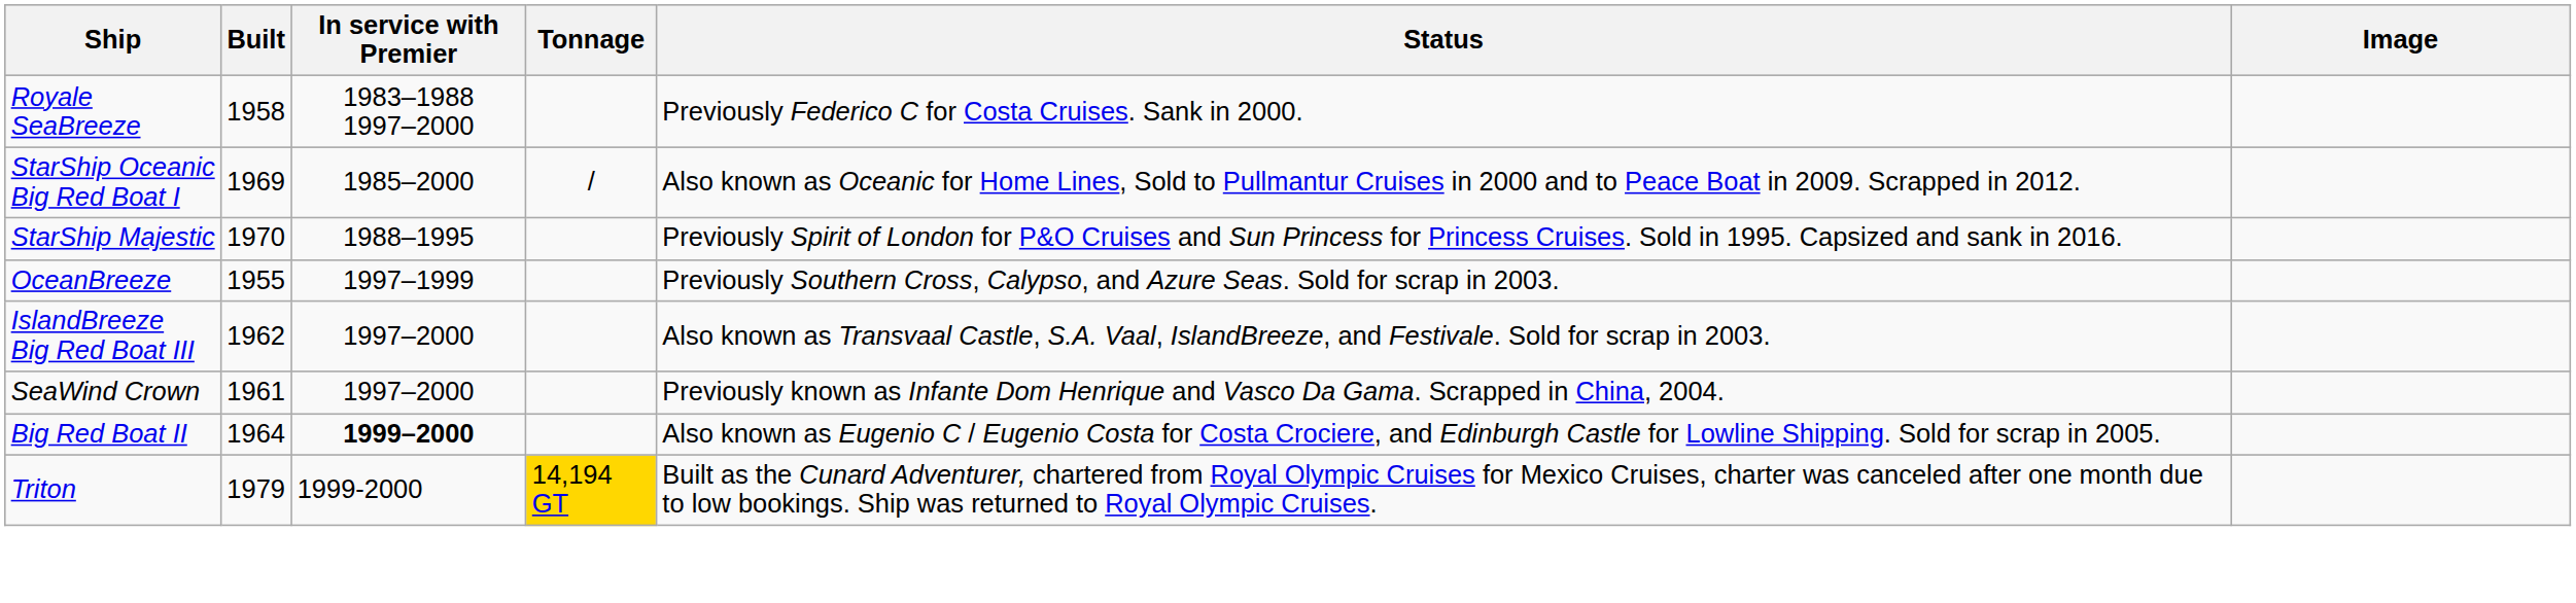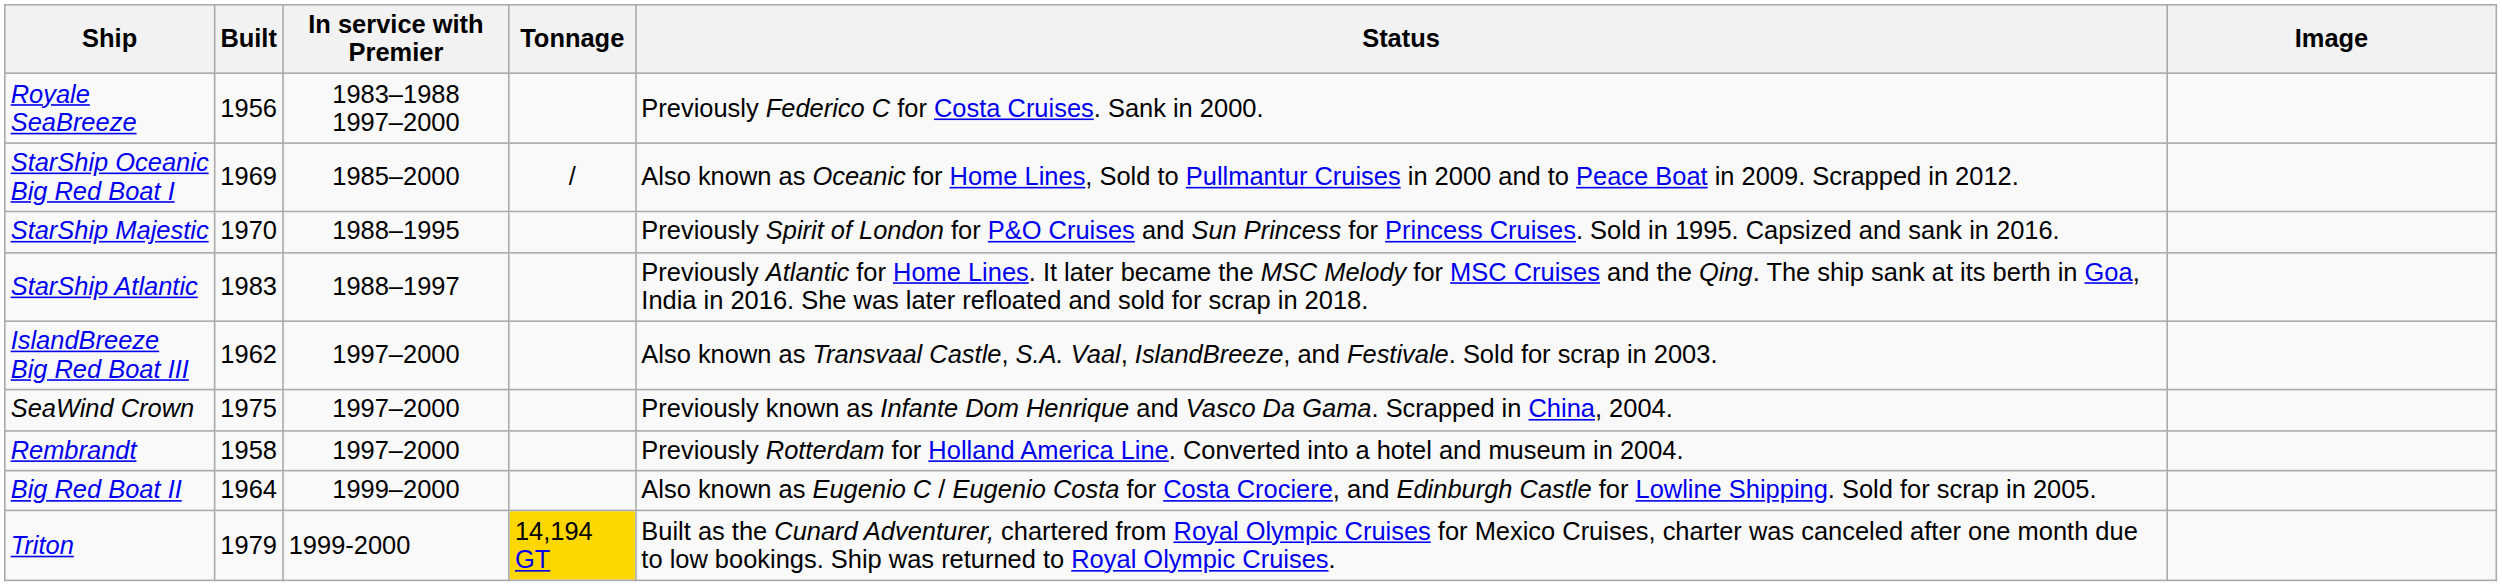 <table class="wikitable">
 <tr>
 <th>Ship</th>
 <th>Built</th>
 <th>In service with Premier</th>
 <th>Tonnage</th>
 <th>Status</th>
 <th width=200px>Image</th>
 </tr>
 <tr>
 <td><em><a href='#'>Royale <br> SeaBreeze</a></em></td>
-<td align="Center">1958</td>
+<td align="Center">1956</td>
 <td style="text-align:Center;">1983–1988<br>1997–2000</td>
 <td style="text-align:Center;"></td>
 <td>Previously <em>Federico C</em> for <a href='#'>Costa Cruises</a>. Sank in 2000.</td>
 <td></td>
 </tr>
 <tr>
 <td><em><a href='#'>StarShip Oceanic <br> Big Red Boat I</a></em></td>
 <td align="Center">1969</td>
 <td align="Center">1985–2000</td>
 <td style="text-align:Center;"> / <br> </td>
 <td>Also known as <em>Oceanic</em> for <a href='#'>Home Lines</a>, Sold to <a href='#'>Pullmantur Cruises</a> in 2000 and to <a href='#'>Peace Boat</a> in 2009. Scrapped in 2012.</td>
 <td></td>
 </tr>
 <tr>
 <td><em><a href='#'>StarShip Majestic</a></em></td>
 <td style="text-align:Center;">1970</td>
 <td style="text-align:Center;">1988–1995</td>
 <td style="text-align:Center;"></td>
 <td>Previously <em>Spirit of London</em> for <a href='#'>P&O Cruises</a> and <em>Sun Princess</em> for <a href='#'>Princess Cruises</a>. Sold in 1995. Capsized and sank in 2016.</td>
 <td></td>
 </tr>
 <tr>
-<td><em><a href='#'>OceanBreeze</a></em></td>
-<td align="Center">1955</td>
-<td style="text-align:Center;">1997–1999</td>
+<td><em><a href='#'>StarShip Atlantic</a></em></td>
+<td style="text-align:Center;">1983</td>
+<td style="text-align:Center;">1988–1997</td>
 <td style="text-align:Center;"></td>
-<td>Previously <em>Southern Cross</em>, <em>Calypso</em>, and <em>Azure Seas</em>. Sold for scrap in 2003.</td>
+<td>Previously <em>Atlantic</em> for <a href='#'>Home Lines</a>. It later became the <em>MSC Melody</em> for <a href='#'>MSC Cruises</a> and the <em>Qing</em>. The ship sank at its berth in <a href='#'>Goa</a>, India in 2016. She was later refloated and sold for scrap in 2018.</td>
 <td></td>
 </tr>
 <tr>
 <td><em><a href='#'>IslandBreeze <br> Big Red Boat III</a></em></td>
 <td align="Center">1962</td>
 <td style="text-align:Center;">1997–2000</td>
 <td style="text-align:Center;"></td>
 <td>Also known as <em>Transvaal Castle</em>, <em>S.A. Vaal</em>, <em>IslandBreeze</em>, and <em>Festivale</em>. Sold for scrap in 2003.</td>
 <td></td>
 </tr>
 <tr>
 <td><em>SeaWind Crown</em></td>
-<td align="Center">1961</td>
+<td align="Center">1975</td>
 <td align="Center">1997–2000</td>
 <td style="text-align:Center;"></td>
 <td>Previously known as <em>Infante Dom Henrique</em> and <em>Vasco Da Gama</em>. Scrapped in <a href='#'>China</a>, 2004.</td>
 <td></td>
 </tr>
 <tr>
+<td><em><a href='#'>Rembrandt</a></em></td>
+<td align="Center">1958</td>
+<td style="text-align:Center;">1997–2000</td>
+<td style="text-align:Center;"></td>
+<td>Previously <em>Rotterdam</em> for <a href='#'>Holland America Line</a>. Converted into a hotel and museum in 2004.</td>
+<td></td>
+</tr>
+<tr>
 <td><em><a href='#'>Big Red Boat II</a></em></td>
 <td align="Center">1964</td>
-<td style="text-align:Center;"><strong>1999–2000</strong></td>
+<td style="text-align:Center;">1999–2000</td>
 <td style="text-align:Center;"></td>
 <td>Also known as <em>Eugenio C</em> / <em>Eugenio Costa</em> for <a href='#'>Costa Crociere</a>, and <em>Edinburgh Castle</em> for <a href='#'>Lowline Shipping</a>. Sold for scrap in 2005.</td>
 <td></td>
 </tr>
 <tr>
 <td><em><a href='#'>Triton</a></em></td>
 <td>1979</td>
 <td>1999-2000</td>
 <td style="background: gold;">14,194 <a href='#'>GT</a></td>
 <td>Built as the <em>Cunard Adventurer,</em> chartered from <a href='#'>Royal Olympic Cruises</a> for Mexico Cruises, charter was canceled after one month due to low bookings. Ship was returned to <a href='#'>Royal Olympic Cruises</a>.</td>
 <td></td>
 </tr>
 </table>
